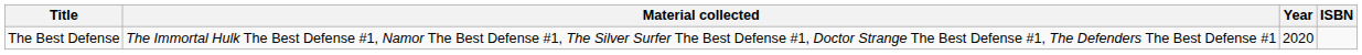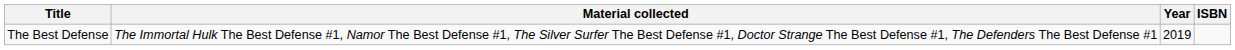 <table class="wikitable sortable">
 <tr>
 <th>Title</th>
 <th>Material collected</th>
 <th>Year</th>
 <th>ISBN</th>
 </tr>
 <tr>
 <td>The Best Defense</td>
 <td><em>The Immortal Hulk</em> The Best Defense #1, <em>Namor</em> The Best Defense #1, <em>The Silver Surfer</em> The Best Defense #1, <em>Doctor Strange</em> The Best Defense #1, <em>The Defenders</em> The Best Defense #1</td>
-<td>2020</td>
+<td>2019</td>
 <td></td>
 </tr>
 </table>
